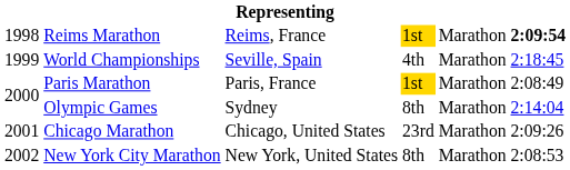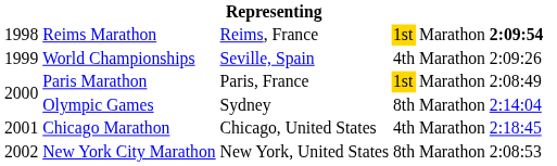 <table>
 <tr>
 <th colspan="6">Representing </th>
 </tr>
 <tr>
 <td>1998</td>
 <td><a href='#'>Reims Marathon</a></td>
 <td><a href='#'>Reims</a>, France</td>
 <td bgcolor="gold">1st</td>
 <td>Marathon</td>
 <td><strong>2:09:54</strong></td>
 </tr>
 <tr>
 <td>1999</td>
 <td><a href='#'>World Championships</a></td>
 <td><a href='#'>Seville, Spain</a></td>
 <td>4th</td>
 <td>Marathon</td>
-<td><a href='#'>2:18:45</a></td>
+<td>2:09:26</td>
 </tr>
 <tr>
 <td rowspan=2>2000</td>
 <td><a href='#'>Paris Marathon</a></td>
 <td>Paris, France</td>
 <td bgcolor="gold">1st</td>
 <td>Marathon</td>
 <td>2:08:49</td>
 </tr>
 <tr>
 <td><a href='#'>Olympic Games</a></td>
 <td>Sydney</td>
 <td>8th</td>
 <td>Marathon</td>
 <td><a href='#'>2:14:04</a></td>
 </tr>
 <tr>
 <td>2001</td>
 <td><a href='#'>Chicago Marathon</a></td>
 <td>Chicago, United States</td>
-<td>23rd</td>
+<td>4th</td>
 <td>Marathon</td>
-<td>2:09:26</td>
+<td><a href='#'>2:18:45</a></td>
 </tr>
 <tr>
 <td>2002</td>
 <td><a href='#'>New York City Marathon</a></td>
 <td>New York, United States</td>
 <td>8th</td>
 <td>Marathon</td>
 <td>2:08:53</td>
 </tr>
 </table>
